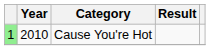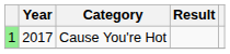 <table class="wikitable" style="text-align:center;">
 <tr>
 <th scope="col"></th>
 <th scope="col">Year</th>
 <th scope="col">Category</th>
 <th scope="col">Result</th>
 <th scope="col"></th>
 </tr>
 <tr>
 <td style="background: lightgreen;">1</td>
-<td>2010</td>
+<td>2017</td>
 <td>Cause You're Hot</td>
 <td></td>
 <td></td>
 </tr>
 <tr>
 </tr>
 </table>
